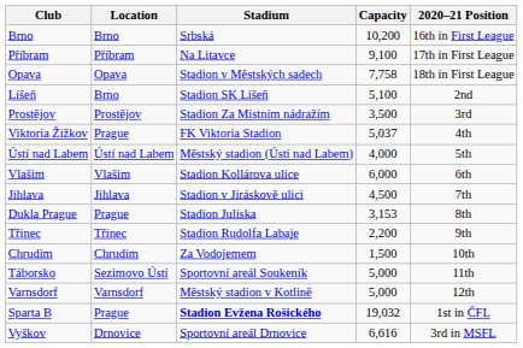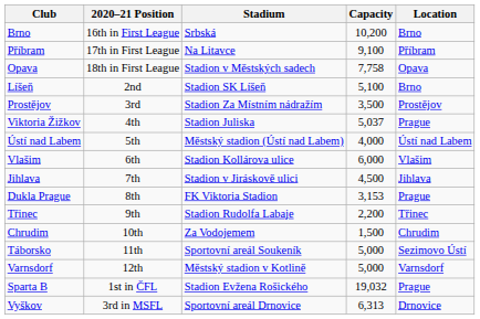 <table class="wikitable sortable">
 <tr>
 <th>Club</th>
-<th>Location</th>
+<th>2020–21 Position</th>
 <th>Stadium</th>
 <th>Capacity</th>
-<th>2020–21 Position</th>
+<th>Location</th>
 </tr>
 <tr>
 <td><a href='#'>Brno</a></td>
-<td><a href='#'>Brno</a></td>
+<td align="center">16th in <a href='#'>First League</a></td>
 <td><a href='#'>Srbská</a></td>
 <td align="center">10,200</td>
-<td align="center">16th in <a href='#'>First League</a></td>
+<td><a href='#'>Brno</a></td>
 </tr>
 <tr>
 <td><a href='#'>Příbram</a></td>
-<td><a href='#'>Příbram</a></td>
+<td align="center">17th in First League</td>
 <td><a href='#'>Na Litavce</a></td>
 <td align="center">9,100</td>
-<td align="center">17th in First League</td>
+<td><a href='#'>Příbram</a></td>
 </tr>
 <tr>
 <td><a href='#'>Opava</a></td>
-<td><a href='#'>Opava</a></td>
+<td align="center">18th in First League</td>
 <td><a href='#'>Stadion v Městských sadech</a></td>
 <td align="center">7,758</td>
-<td align="center">18th in First League</td>
+<td><a href='#'>Opava</a></td>
 </tr>
 <tr>
 <td><a href='#'>Líšeň</a></td>
-<td><a href='#'>Brno</a></td>
+<td align="center">2nd</td>
 <td><a href='#'>Stadion SK Líšeň</a></td>
 <td align="center">5,100</td>
-<td align="center">2nd</td>
+<td><a href='#'>Brno</a></td>
 </tr>
 <tr>
 <td><a href='#'>Prostějov</a></td>
-<td><a href='#'>Prostějov</a></td>
+<td align="center">3rd</td>
 <td><a href='#'>Stadion Za Místním nádražím</a></td>
 <td align="center">3,500</td>
-<td align="center">3rd</td>
+<td><a href='#'>Prostějov</a></td>
 </tr>
 <tr>
 <td><a href='#'>Viktoria Žižkov</a></td>
+<td align="center">4th</td>
+<td><a href='#'>Stadion Juliska</a></td>
+<td align="center">5,037</td>
 <td><a href='#'>Prague</a></td>
-<td><a href='#'>FK Viktoria Stadion</a></td>
-<td align="center">5,037</td>
-<td align="center">4th</td>
 </tr>
 <tr>
 <td><a href='#'>Ústí nad Labem</a></td>
-<td><a href='#'>Ústí nad Labem</a></td>
+<td align="center">5th</td>
 <td><a href='#'>Městský stadion (Ústí nad Labem)</a></td>
 <td align="center">4,000</td>
-<td align="center">5th</td>
+<td><a href='#'>Ústí nad Labem</a></td>
 </tr>
 <tr>
 <td><a href='#'>Vlašim</a></td>
-<td><a href='#'>Vlašim</a></td>
+<td align="center">6th</td>
 <td><a href='#'>Stadion Kollárova ulice</a></td>
 <td align="center">6,000</td>
-<td align="center">6th</td>
+<td><a href='#'>Vlašim</a></td>
 </tr>
 <tr>
 <td><a href='#'>Jihlava</a></td>
-<td><a href='#'>Jihlava</a></td>
+<td align="center">7th</td>
 <td><a href='#'>Stadion v Jiráskově ulici</a></td>
 <td align="center">4,500</td>
-<td align="center">7th</td>
+<td><a href='#'>Jihlava</a></td>
 </tr>
 <tr>
 <td><a href='#'>Dukla Prague</a></td>
+<td align="center">8th</td>
+<td><a href='#'>FK Viktoria Stadion</a></td>
+<td align="center">3,153</td>
 <td><a href='#'>Prague</a></td>
-<td><a href='#'>Stadion Juliska</a></td>
-<td align="center">3,153</td>
-<td align="center">8th</td>
 </tr>
 <tr>
 <td><a href='#'>Třinec</a></td>
-<td><a href='#'>Třinec</a></td>
+<td align="center">9th</td>
 <td><a href='#'>Stadion Rudolfa Labaje</a></td>
 <td align="center">2,200</td>
-<td align="center">9th</td>
+<td><a href='#'>Třinec</a></td>
 </tr>
 <tr>
 <td><a href='#'>Chrudim</a></td>
-<td><a href='#'>Chrudim</a></td>
+<td align="center">10th</td>
 <td><a href='#'>Za Vodojemem</a></td>
 <td align="center">1,500</td>
-<td align="center">10th</td>
+<td><a href='#'>Chrudim</a></td>
 </tr>
 <tr>
 <td><a href='#'>Táborsko</a></td>
-<td><a href='#'>Sezimovo Ústí</a></td>
+<td align="center">11th</td>
 <td><a href='#'>Sportovní areál Soukeník</a></td>
 <td align="center">5,000</td>
-<td align="center">11th</td>
+<td><a href='#'>Sezimovo Ústí</a></td>
 </tr>
 <tr>
 <td><a href='#'>Varnsdorf</a></td>
-<td><a href='#'>Varnsdorf</a></td>
+<td align="center">12th</td>
 <td><a href='#'>Městský stadion v Kotlině</a></td>
 <td align="center">5,000</td>
-<td align="center">12th</td>
+<td><a href='#'>Varnsdorf</a></td>
 </tr>
 <tr>
 <td><a href='#'>Sparta B</a></td>
+<td align="center">1st in <a href='#'>ČFL</a></td>
+<td><a href='#'>Stadion Evžena Rošického</a></td>
+<td align="center">19,032</td>
 <td><a href='#'>Prague</a></td>
-<td><strong><a href='#'>Stadion Evžena Rošického</a></strong></td>
-<td align="center">19,032</td>
-<td align="center">1st in <a href='#'>ČFL</a></td>
 </tr>
 <tr>
 <td><a href='#'>Vyškov</a></td>
+<td align="center">3rd in <a href='#'>MSFL</a></td>
+<td><a href='#'>Sportovní areál Drnovice</a></td>
+<td align="center">6,313</td>
 <td><a href='#'>Drnovice</a></td>
-<td><a href='#'>Sportovní areál Drnovice</a></td>
-<td align="center">6,616</td>
-<td align="center">3rd in <a href='#'>MSFL</a></td>
 </tr>
 </table>
